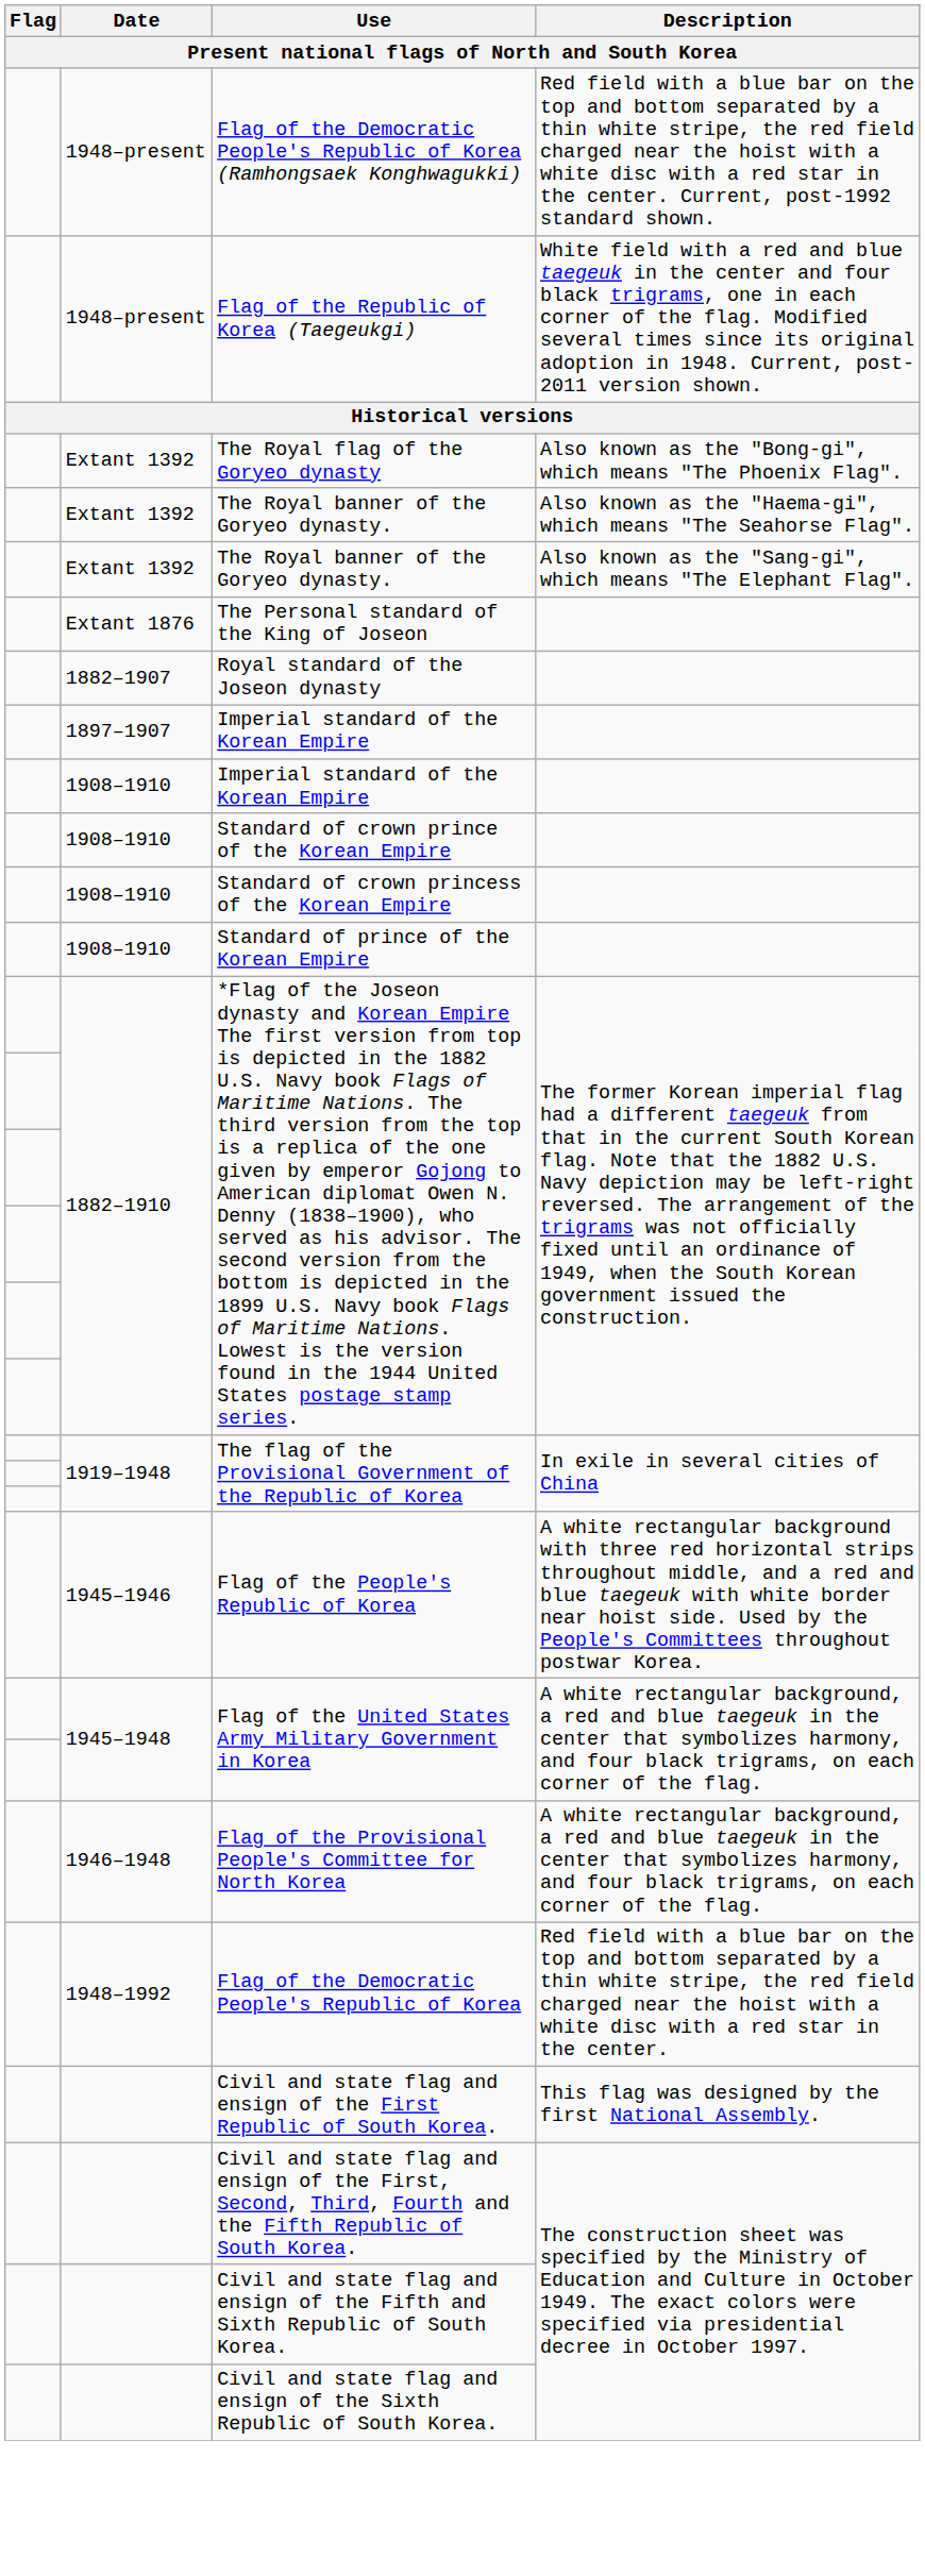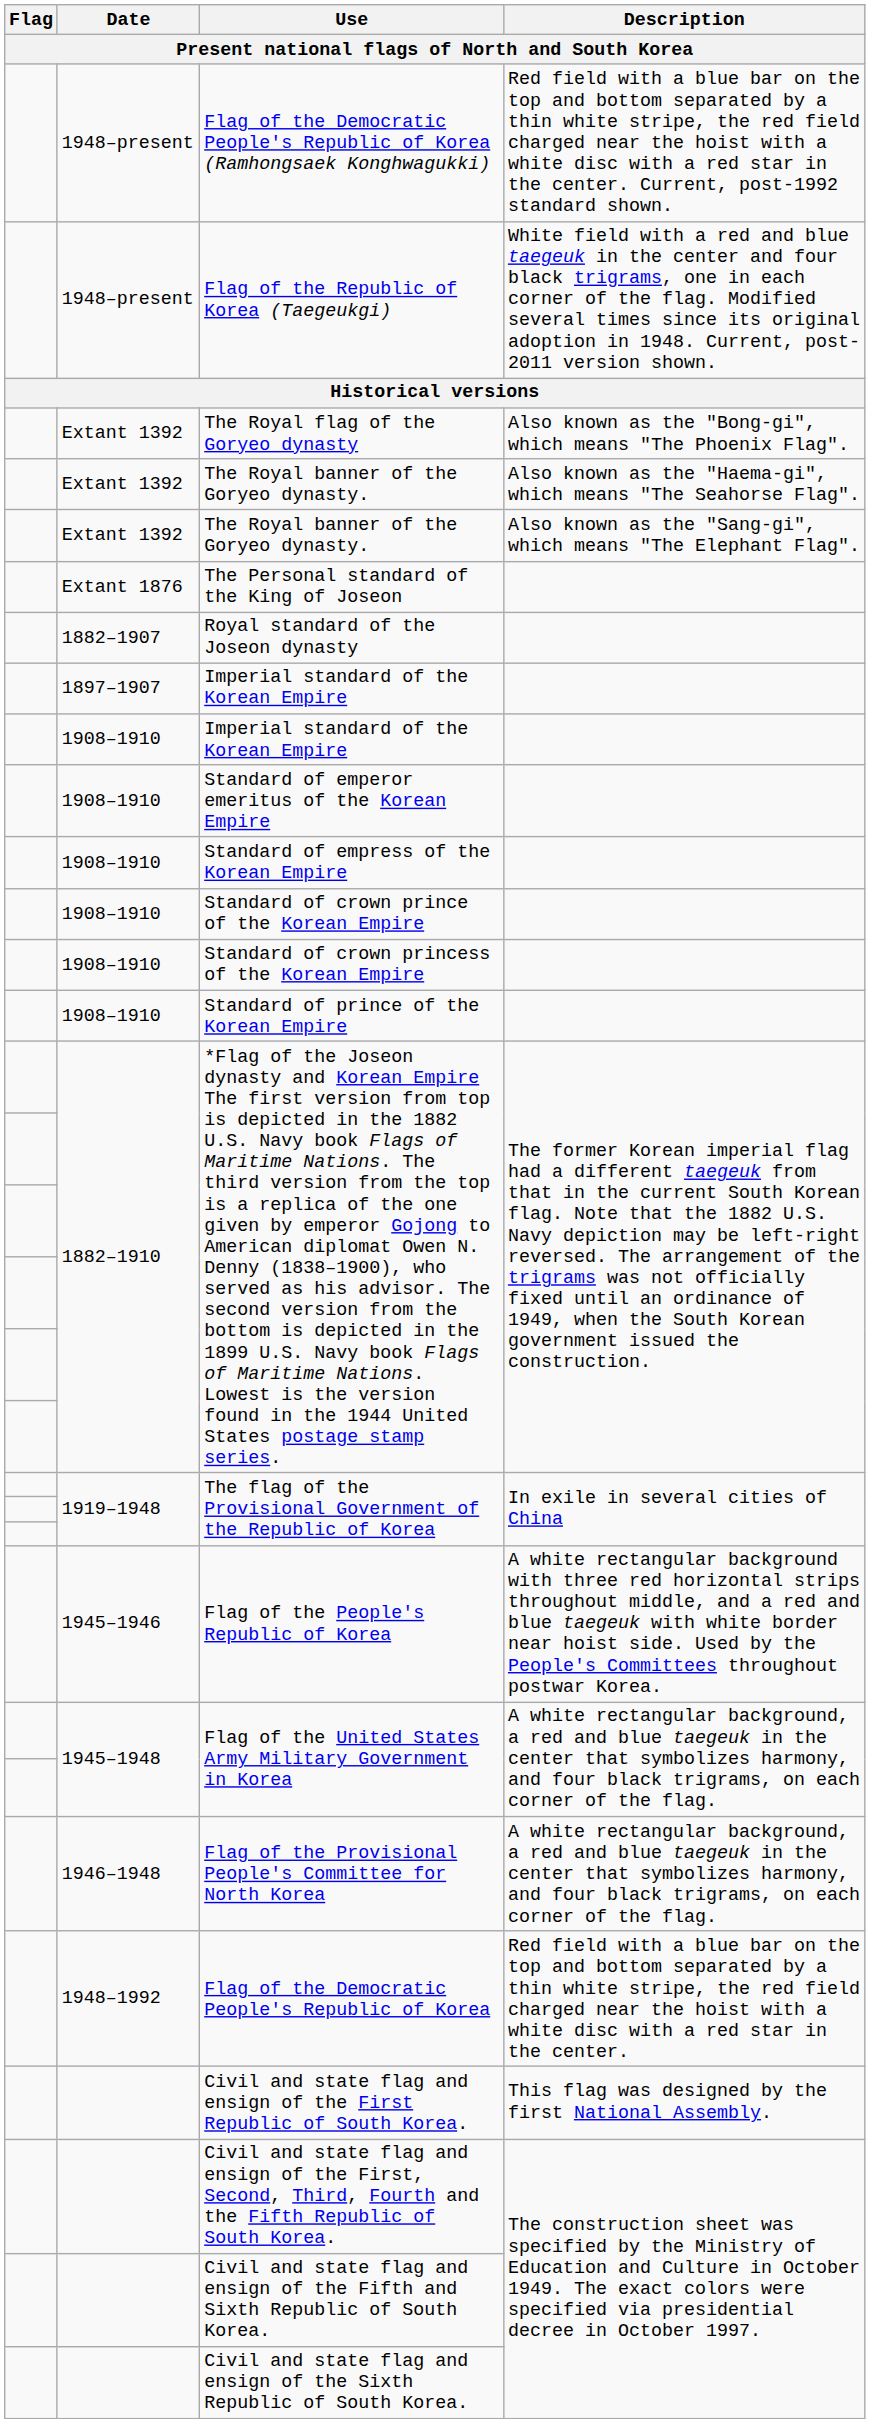 <table class="wikitable">
 <tr>
 <th>Flag</th>
 <th width="110px">Date</th>
 <th style="width:250px">Use</th>
 <th style="min-width:250px">Description</th>
 </tr>
 <tr>
 <th colspan="4">Present national flags of North and South Korea</th>
 </tr>
 <tr>
 <td></td>
 <td>1948–present</td>
 <td><a href='#'>Flag of the Democratic People's Republic of Korea</a><em> (Ramhongsaek Konghwagukki)</em></td>
 <td>Red field with a blue bar on the top and bottom separated by a thin white stripe, the red field charged near the hoist with a white disc with a red star in the center. Current, post-1992 standard shown.</td>
 </tr>
 <tr>
 <td></td>
 <td>1948–present</td>
 <td><a href='#'>Flag of the Republic of Korea</a><em> (Taegeukgi)</em></td>
 <td>White field with a red and blue <em><a href='#'>taegeuk</a></em> in the center and four black <a href='#'>trigrams</a>, one in each corner of the flag. Modified several times since its original adoption in 1948. Current, post-2011 version shown.</td>
 </tr>
 <tr>
 <th colspan="4">Historical versions</th>
 </tr>
 <tr>
 <td></td>
 <td>Extant 1392</td>
 <td> The Royal flag of the <a href='#'>Goryeo dynasty</a></td>
 <td>Also known as the "Bong-gi", which means "The Phoenix Flag".</td>
 </tr>
 <tr>
 <td></td>
 <td>Extant 1392</td>
 <td> The Royal banner of the Goryeo dynasty.</td>
 <td>Also known as the "Haema-gi", which means "The Seahorse Flag".</td>
 </tr>
 <tr>
 <td></td>
 <td>Extant 1392</td>
 <td> The Royal banner of the Goryeo dynasty.</td>
 <td>Also known as the "Sang-gi", which means "The Elephant Flag".</td>
 </tr>
 <tr>
 <td></td>
 <td>Extant 1876</td>
 <td> The Personal standard of the King of Joseon</td>
 <td></td>
 </tr>
 <tr>
 <td></td>
 <td>1882–1907</td>
 <td> Royal standard of the Joseon dynasty</td>
 <td></td>
 </tr>
 <tr>
 <td></td>
 <td>1897–1907</td>
 <td> Imperial standard of the <a href='#'>Korean Empire</a></td>
 <td></td>
 </tr>
 <tr>
 <td></td>
 <td>1908–1910</td>
 <td> Imperial standard of the <a href='#'>Korean Empire</a></td>
+<td></td>
+</tr>
+<tr>
+<td></td>
+<td>1908–1910</td>
+<td> Standard of emperor emeritus of the <a href='#'>Korean Empire</a></td>
+<td></td>
+</tr>
+<tr>
+<td></td>
+<td>1908–1910</td>
+<td> Standard of empress of the <a href='#'>Korean Empire</a></td>
 <td></td>
 </tr>
 <tr>
 <td></td>
 <td>1908–1910</td>
 <td> Standard of crown prince of the <a href='#'>Korean Empire</a></td>
 <td></td>
 </tr>
 <tr>
 <td></td>
 <td>1908–1910</td>
 <td> Standard of crown princess of the <a href='#'>Korean Empire</a></td>
 <td></td>
 </tr>
 <tr>
 <td></td>
 <td>1908–1910</td>
 <td> Standard of prince of the <a href='#'>Korean Empire</a></td>
 <td></td>
 </tr>
 <tr>
 <td></td>
 <td rowspan="6">1882–1910</td>
 <td rowspan="6"> *Flag of the Joseon dynasty and <a href='#'>Korean Empire</a><br>The first version from top is depicted in the 1882 U.S. Navy book <em>Flags of Maritime Nations</em>. The third version from the top is a replica of the one given by emperor <a href='#'>Gojong</a> to American diplomat Owen N. Denny (1838–1900), who served as his advisor. The second version from the bottom is depicted in the 1899 U.S. Navy book <em>Flags of Maritime Nations</em>. Lowest is the version found in the 1944 United States <a href='#'>postage stamp series</a>.</td>
 <td rowspan="6">The former Korean imperial flag had a different <em><a href='#'>taegeuk</a></em> from that in the current South Korean flag. Note that the 1882 U.S. Navy depiction may be left-right reversed. The arrangement of the <a href='#'>trigrams</a> was not officially fixed until an ordinance of 1949, when the South Korean government issued the construction.</td>
 </tr>
 <tr>
 <td></td>
 </tr>
 <tr>
 <td></td>
 </tr>
 <tr>
 <td></td>
 </tr>
 <tr>
 <td></td>
 </tr>
 <tr>
 <td></td>
 </tr>
 <tr>
 <td></td>
 <td rowspan="3">1919–1948</td>
 <td rowspan="3"> The flag of the <a href='#'>Provisional Government of the Republic of Korea</a></td>
 <td rowspan="3">In exile in several cities of <a href='#'>China</a></td>
 </tr>
 <tr>
 <td></td>
 </tr>
 <tr>
 <td></td>
 </tr>
 <tr>
 <td></td>
 <td>1945–1946</td>
 <td> Flag of the <a href='#'>People's Republic of Korea</a></td>
 <td>A white rectangular background with three red horizontal strips throughout middle, and a red and blue <em>taegeuk</em> with white border near hoist side. Used by the <a href='#'>People's Committees</a> throughout postwar Korea.</td>
 </tr>
 <tr>
 <td></td>
 <td rowspan="2">1945–1948</td>
 <td rowspan="2"> Flag of the <a href='#'>United States Army Military Government in Korea</a></td>
 <td rowspan="2">A white rectangular background, a red and blue <em>taegeuk</em> in the center that symbolizes harmony, and four black trigrams, on each corner of the flag.</td>
 </tr>
 <tr>
 <td></td>
 </tr>
 <tr>
 <td></td>
 <td>1946–1948</td>
 <td><a href='#'>Flag of the Provisional People's Committee for North Korea</a></td>
 <td>A white rectangular background, a red and blue <em>taegeuk</em> in the center that symbolizes harmony, and four black trigrams, on each corner of the flag.</td>
 </tr>
 <tr>
 <td></td>
 <td>1948–1992</td>
 <td><a href='#'>Flag of the Democratic People's Republic of Korea</a></td>
 <td>Red field with a blue bar on the top and bottom separated by a thin white stripe, the red field charged near the hoist with a white disc with a red star in the center.</td>
 </tr>
 <tr>
 <td></td>
 <td></td>
 <td>Civil and state flag and ensign of the <a href='#'>First Republic of South Korea</a>.</td>
 <td>This flag was designed by the first <a href='#'>National Assembly</a>.</td>
 </tr>
 <tr>
 <td></td>
 <td></td>
 <td>Civil and state flag and ensign of the First, <a href='#'>Second</a>, <a href='#'>Third</a>, <a href='#'>Fourth</a> and the <a href='#'>Fifth Republic of South Korea</a>.</td>
 <td rowspan="3">The construction sheet was specified by the Ministry of Education and Culture in October 1949. The exact colors were specified via presidential decree in October 1997.</td>
 </tr>
 <tr>
 <td></td>
 <td></td>
 <td>Civil and state flag and ensign of the Fifth and Sixth Republic of South Korea.</td>
 </tr>
 <tr>
 <td></td>
 <td></td>
 <td>Civil and state flag and ensign of the Sixth Republic of South Korea.</td>
 </tr>
 </table>
